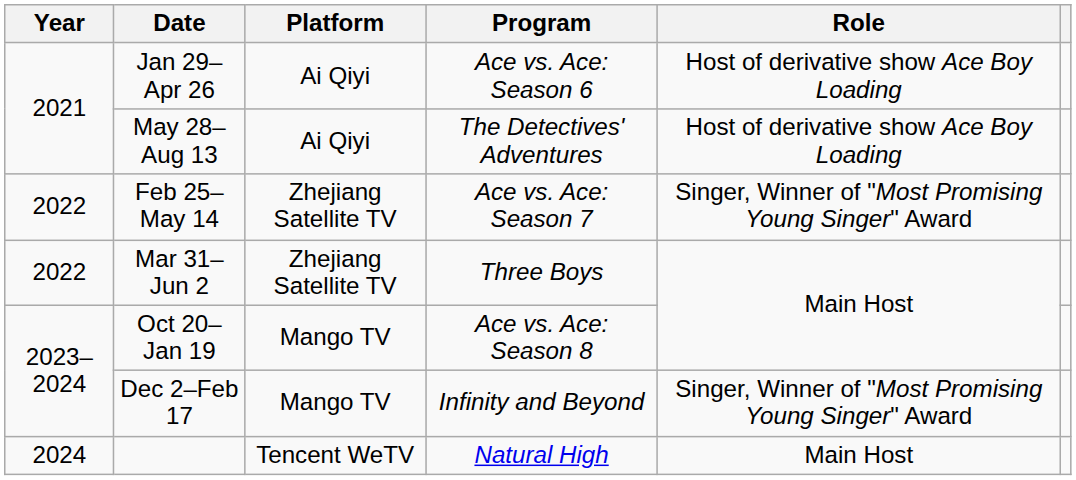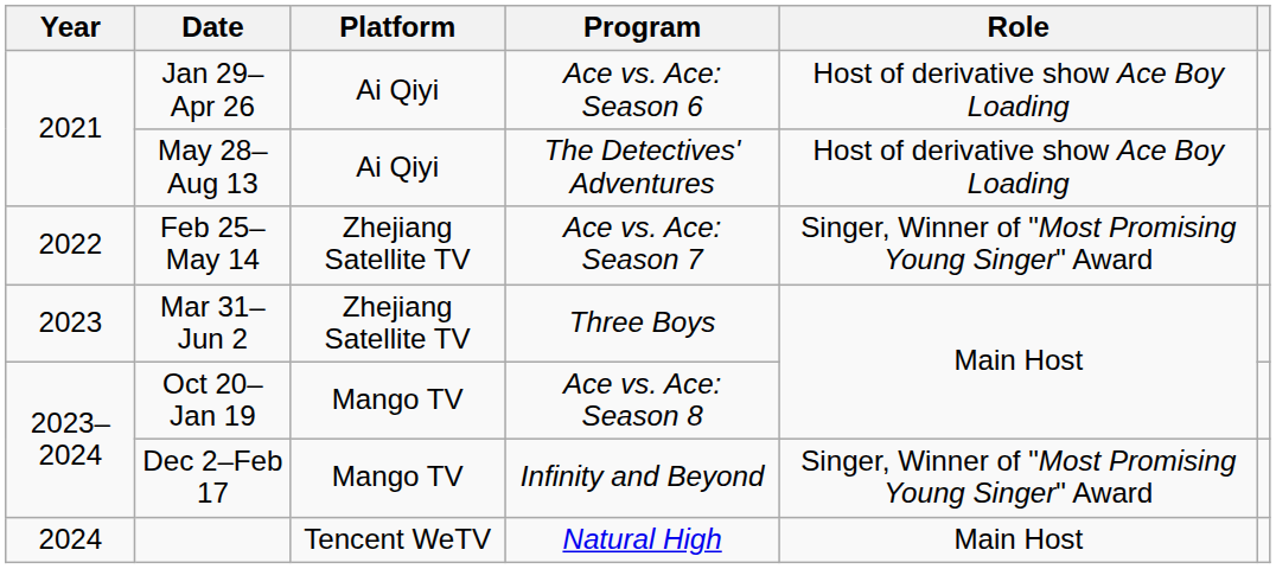 <table class="wikitable" width="80%" style="text-align:center">
 <tr>
 <th>Year</th>
 <th>Date</th>
 <th>Platform</th>
 <th>Program</th>
 <th>Role</th>
 <th></th>
 </tr>
 <tr>
 <td rowspan="2">2021</td>
 <td>Jan 29–Apr 26</td>
 <td>Ai Qiyi</td>
 <td><em>Ace vs. Ace: Season 6</em></td>
 <td>Host of derivative show <em>Ace Boy Loading</em></td>
 <td></td>
 </tr>
 <tr>
 <td>May 28–Aug 13</td>
 <td>Ai Qiyi</td>
 <td><em>The Detectives' Adventures</em></td>
 <td>Host of derivative show <em>Ace Boy Loading</em></td>
 <td></td>
 </tr>
 <tr>
 <td>2022</td>
 <td>Feb 25–May 14</td>
 <td>Zhejiang Satellite TV</td>
 <td><em>Ace vs. Ace: Season 7</em></td>
 <td>Singer, Winner of "<em>Most Promising Young Singer</em>" Award</td>
 <td></td>
 </tr>
 <tr>
-<td>2022</td>
+<td>2023</td>
 <td>Mar 31–Jun 2</td>
 <td>Zhejiang Satellite TV</td>
 <td><em>Three Boys</em></td>
 <td rowspan="2">Main Host</td>
 <td></td>
 </tr>
 <tr>
 <td rowspan="2">2023–2024</td>
 <td>Oct 20–Jan 19</td>
 <td>Mango TV</td>
 <td><em>Ace vs. Ace: Season 8</em></td>
 <td></td>
 </tr>
 <tr>
 <td>Dec 2–Feb 17</td>
 <td>Mango TV</td>
 <td><em>Infinity and Beyond</em></td>
 <td>Singer, Winner of "<em>Most Promising Young Singer</em>" Award</td>
 <td></td>
 </tr>
 <tr>
 <td>2024</td>
 <td></td>
 <td>Tencent WeTV</td>
 <td><em><a href='#'>Natural High</a><br></em></td>
 <td>Main Host</td>
 <td></td>
 </tr>
 </table>
